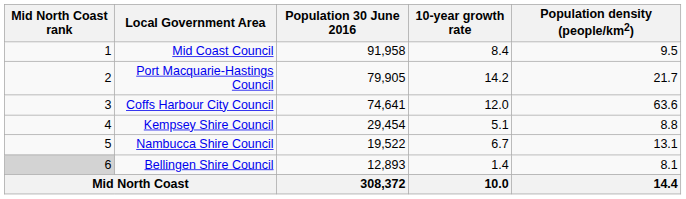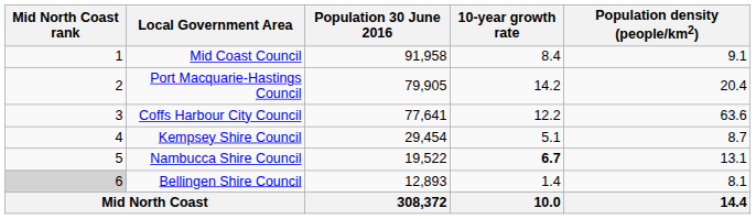 <table class="wikitable sortable plainrowheaders" style="text-align:right">
 <tr>
 <th scope="col">Mid North Coast rank</th>
 <th scope="col">Local Government Area</th>
 <th scope="col">Population 30 June 2016</th>
 <th scope="col">10-year growth rate</th>
 <th scope="col">Population density (people/km<sup>2</sup>)</th>
 </tr>
 <tr>
 <td scope="row">1</td>
 <td><a href='#'>Mid Coast Council</a></td>
 <td>91,958</td>
 <td>8.4</td>
-<td>9.5</td>
+<td>9.1</td>
 </tr>
 <tr>
 <td scope="row">2</td>
 <td><a href='#'>Port Macquarie-Hastings Council</a></td>
 <td>79,905</td>
 <td>14.2</td>
-<td>21.7</td>
+<td>20.4</td>
 </tr>
 <tr>
 <td scope="row">3</td>
 <td><a href='#'>Coffs Harbour City Council</a></td>
-<td>74,641</td>
-<td>12.0</td>
+<td>77,641</td>
+<td>12.2</td>
 <td>63.6</td>
 </tr>
 <tr>
 <td scope="row">4</td>
 <td><a href='#'>Kempsey Shire Council</a></td>
 <td>29,454</td>
 <td>5.1</td>
-<td>8.8</td>
+<td>8.7</td>
 </tr>
 <tr>
 <td scope="row">5</td>
 <td><a href='#'>Nambucca Shire Council</a></td>
 <td>19,522</td>
-<td>6.7</td>
+<td><strong>6.7</strong></td>
 <td>13.1</td>
 </tr>
 <tr>
 <td scope="row" style="background: lightgrey;">6</td>
 <td><a href='#'>Bellingen Shire Council</a></td>
 <td>12,893</td>
 <td>1.4</td>
 <td>8.1</td>
 </tr>
 <tr>
 <th colspan="2">Mid North Coast</th>
 <th style="text-align:right">308,372</th>
 <th style="text-align:right">10.0</th>
 <th style="text-align:right">14.4</th>
 </tr>
 </table>
